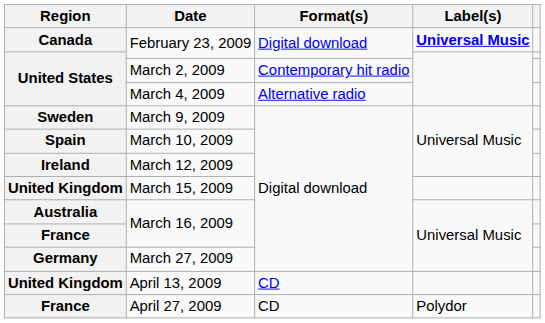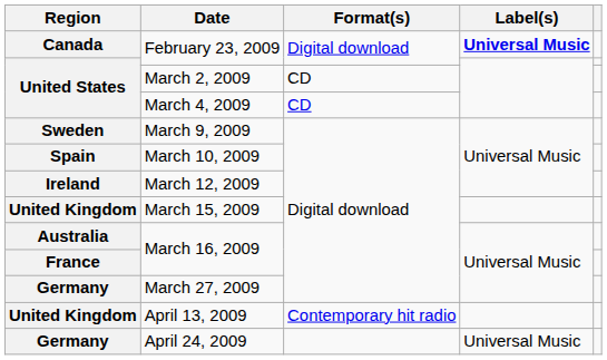 <table class="wikitable plainrowheaders">
 <tr>
 <th scope="col">Region</th>
 <th scope="col">Date</th>
 <th scope="col">Format(s)</th>
 <th scope="col">Label(s)</th>
 <th scope="col"></th>
 </tr>
 <tr>
 <th scope="row">Canada</th>
 <td rowspan="2">February 23, 2009</td>
 <td rowspan="2"><a href='#'>Digital download</a></td>
 <td><strong><a href='#'>Universal Music</a></strong></td>
 <td></td>
 </tr>
 <tr>
 <th scope="row" rowspan="3">United States</th>
 <td rowspan="3"></td>
 <td></td>
 </tr>
 <tr>
 <td>March 2, 2009</td>
-<td><a href='#'>Contemporary hit radio</a></td>
+<td>CD</td>
 <td></td>
 </tr>
 <tr>
 <td>March 4, 2009</td>
-<td><a href='#'>Alternative radio</a></td>
+<td><a href='#'>CD</a></td>
 <td></td>
 </tr>
 <tr>
 <th scope="row">Sweden</th>
 <td>March 9, 2009</td>
 <td rowspan="7">Digital download</td>
 <td rowspan="3">Universal Music</td>
 <td></td>
 </tr>
 <tr>
 <th scope="row">Spain</th>
 <td>March 10, 2009</td>
 <td></td>
 </tr>
 <tr>
 <th scope="row">Ireland</th>
 <td>March 12, 2009</td>
 <td></td>
 </tr>
 <tr>
 <th scope="row">United Kingdom</th>
 <td>March 15, 2009</td>
 <td></td>
 <td></td>
 </tr>
 <tr>
 <th scope="row">Australia</th>
 <td rowspan="2">March 16, 2009</td>
 <td rowspan="3">Universal Music</td>
 <td></td>
 </tr>
 <tr>
 <th scope="row">France</th>
 <td></td>
 </tr>
 <tr>
 <th scope="row">Germany</th>
 <td>March 27, 2009</td>
 <td></td>
 </tr>
 <tr>
 <th scope="row">United Kingdom</th>
 <td>April 13, 2009</td>
-<td><a href='#'>CD</a></td>
+<td><a href='#'>Contemporary hit radio</a></td>
 <td></td>
 <td></td>
 </tr>
 <tr>
-<th scope="row">France</th>
-<td>April 27, 2009</td>
-<td>CD</td>
-<td>Polydor</td>
+<th scope="row">Germany</th>
+<td>April 24, 2009</td>
+<td></td>
+<td>Universal Music</td>
 <td></td>
 </tr>
 </table>
